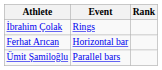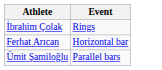 <table class="wikitable" style="text-align:left;">
 <tr>
 <th>Athlete</th>
 <th>Event</th>
-<th>Rank</th>
 </tr>
 <tr>
 <td><a href='#'>İbrahim Çolak</a></td>
 <td> <a href='#'>Rings</a></td>
-<td></td>
 </tr>
 <tr>
 <td><a href='#'>Ferhat Arıcan</a></td>
 <td> <a href='#'>Horizontal bar</a></td>
-<td></td>
 </tr>
 <tr>
 <td><a href='#'>Ümit Şamiloğlu</a></td>
 <td> <a href='#'>Parallel bars</a></td>
-<td></td>
 </tr>
 </table>
